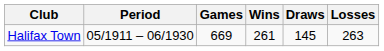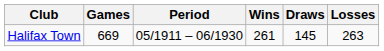 <table class="wikitable">
 <tr>
 <th>Club</th>
+<th>Games</th>
 <th>Period</th>
-<th>Games</th>
 <th>Wins</th>
 <th>Draws</th>
 <th>Losses</th>
 </tr>
 <tr>
 <td><a href='#'>Halifax Town</a></td>
+<td align=center>669</td>
 <td align=center>05/1911 – 06/1930</td>
-<td align=center>669</td>
 <td align=center>261</td>
 <td align=center>145</td>
 <td align=center>263</td>
 </tr>
 </table>
